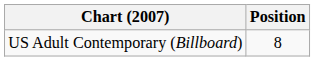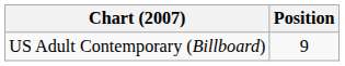 <table class="wikitable">
 <tr>
 <th>Chart (2007)</th>
 <th>Position</th>
 </tr>
 <tr>
 <td>US Adult Contemporary (<em>Billboard</em>)</td>
-<td style="text-align:center;">8</td>
+<td style="text-align:center;">9</td>
 </tr>
 </table>
